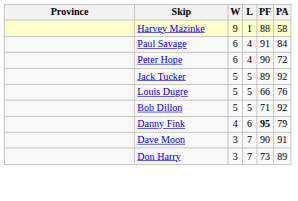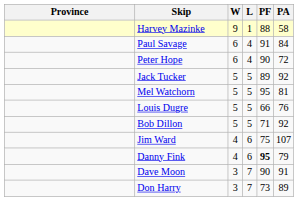 <table class=wikitable style="text-align:center;">
 <tr>
 <th bgcolor="#efefef" width="200">Province</th>
 <th bgcolor="#efefef" width="140">Skip</th>
 <th bgcolor="#efefef" width="15">W</th>
 <th bgcolor="#efefef" width="15">L</th>
 <th bgcolor="#efefef" width="15">PF</th>
 <th bgcolor="#efefef" width="15">PA</th>
 </tr>
 <tr bgcolor=#ffffcc>
 <td style="text-align:left;"></td>
 <td style="text-align:left;"><a href='#'>Harvey Mazinke</a></td>
 <td>9</td>
 <td>1</td>
 <td>88</td>
 <td>58</td>
 </tr>
 <tr>
 <td style="text-align:left;"></td>
 <td style="text-align:left;"><a href='#'>Paul Savage</a></td>
 <td>6</td>
 <td>4</td>
 <td>91</td>
 <td>84</td>
 </tr>
 <tr>
 <td style="text-align:left;"></td>
 <td style="text-align:left;"><a href='#'>Peter Hope</a></td>
 <td>6</td>
 <td>4</td>
 <td>90</td>
 <td>72</td>
 </tr>
 <tr>
 <td style="text-align:left;"></td>
 <td style="text-align:left;"><a href='#'>Jack Tucker</a></td>
 <td>5</td>
 <td>5</td>
 <td>89</td>
 <td>92</td>
 </tr>
 <tr>
 <td style="text-align:left;"></td>
+<td style="text-align:left;"><a href='#'>Mel Watchorn</a></td>
+<td>5</td>
+<td>5</td>
+<td>95</td>
+<td>81</td>
+</tr>
+<tr>
+<td style="text-align:left;"></td>
 <td style="text-align:left;"><a href='#'>Louis Dugre</a></td>
 <td>5</td>
 <td>5</td>
 <td>66</td>
 <td>76</td>
 </tr>
 <tr>
 <td style="text-align:left;"></td>
 <td style="text-align:left;"><a href='#'>Bob Dillon</a></td>
 <td>5</td>
 <td>5</td>
 <td>71</td>
 <td>92</td>
+</tr>
+<tr>
+<td style="text-align:left;"></td>
+<td style="text-align:left;"><a href='#'>Jim Ward</a></td>
+<td>4</td>
+<td>6</td>
+<td>75</td>
+<td>107</td>
 </tr>
 <tr>
 <td style="text-align:left;"></td>
 <td style="text-align:left;"><a href='#'>Danny Fink</a></td>
 <td>4</td>
 <td>6</td>
 <td><strong>95</strong></td>
 <td>79</td>
 </tr>
 <tr>
 <td style="text-align:left;"></td>
 <td style="text-align:left;"><a href='#'>Dave Moon</a></td>
 <td>3</td>
 <td>7</td>
 <td>90</td>
 <td>91</td>
 </tr>
 <tr>
 <td style="text-align:left;"></td>
 <td style="text-align:left;"><a href='#'>Don Harry</a></td>
 <td>3</td>
 <td>7</td>
 <td>73</td>
 <td>89</td>
 </tr>
 </table>
